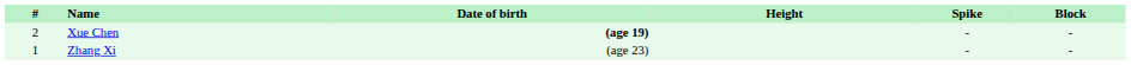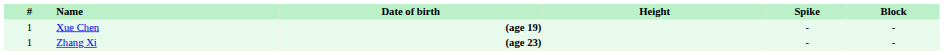 <table border=0 cellpadding=2 cellspacing=0  |- bgcolor=#FFECCE style="text-align:center; font-size:90%;" width=100%>
 <tr bgcolor=#BBF0C9>
 <th width=5%>#</th>
 <th width=22% align=left>Name</th>
 <th width=26%>Date of birth</th>
 <th width=22%>Height</th>
 <th width=8%>Spike</th>
 <th width=9%>Block</th>
 </tr>
 <tr bgcolor=#E7FAEC>
-<td>2</td>
+<td>1</td>
 <td align=left><a href='#'>Xue Chen</a></td>
 <td align=right><strong> (age 19)</strong></td>
 <td></td>
 <td>-</td>
 <td>-</td>
 </tr>
 <tr bgcolor=#E7FAEC>
 <td>1</td>
 <td align=left><a href='#'>Zhang Xi</a></td>
-<td align=right> (age 23)</td>
+<td align=right><strong> (age 23)</strong></td>
 <td></td>
 <td>-</td>
 <td>-</td>
 </tr>
 </table>
